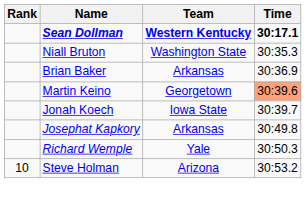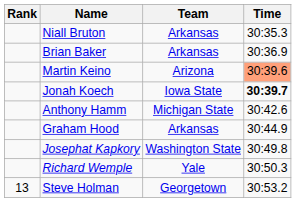 <table class="wikitable sortable" style="text-align:center">
 <tr>
 <th>Rank</th>
 <th>Name</th>
 <th>Team</th>
 <th>Time</th>
 </tr>
 <tr>
 <td></td>
-<td align=left> <strong><em><a href='#'>Sean Dollman</a></em></strong></td>
-<td><strong><a href='#'>Western Kentucky</a></strong></td>
-<td><strong>30:17.1</strong></td>
-</tr>
-<tr>
-<td></td>
 <td align=left> <a href='#'>Niall Bruton</a></td>
-<td><a href='#'>Washington State</a></td>
+<td><a href='#'>Arkansas</a></td>
 <td>30:35.3</td>
 </tr>
 <tr>
 <td></td>
 <td align=left><a href='#'>Brian Baker</a></td>
 <td><a href='#'>Arkansas</a></td>
 <td>30:36.9</td>
 </tr>
 <tr>
 <td></td>
 <td align=left> <a href='#'>Martin Keino</a></td>
-<td><a href='#'>Georgetown</a></td>
+<td><a href='#'>Arizona</a></td>
 <td style="background: lightsalmon;">30:39.6</td>
 </tr>
 <tr>
 <td></td>
 <td align=left> <a href='#'>Jonah Koech</a></td>
 <td><a href='#'>Iowa State</a></td>
-<td>30:39.7</td>
+<td><strong>30:39.7</strong></td>
+</tr>
+<tr>
+<td></td>
+<td align=left><a href='#'>Anthony Hamm</a></td>
+<td><a href='#'>Michigan State</a></td>
+<td>30:42.6</td>
+</tr>
+<tr>
+<td></td>
+<td align=left> <a href='#'>Graham Hood</a></td>
+<td><a href='#'>Arkansas</a></td>
+<td>30:44.9</td>
 </tr>
 <tr>
 <td></td>
 <td align=left>  <em><a href='#'>Josephat Kapkory</a></em></td>
-<td><a href='#'>Arkansas</a></td>
+<td><a href='#'>Washington State</a></td>
 <td>30:49.8</td>
 </tr>
 <tr>
 <td></td>
 <td align=left><em><a href='#'>Richard Wemple</a></em></td>
 <td><a href='#'>Yale</a></td>
 <td>30:50.3</td>
 </tr>
 <tr>
-<td>10</td>
+<td>13</td>
 <td align=left><a href='#'>Steve Holman</a></td>
-<td><a href='#'>Arizona</a></td>
+<td><a href='#'>Georgetown</a></td>
 <td>30:53.2</td>
 </tr>
 </table>
